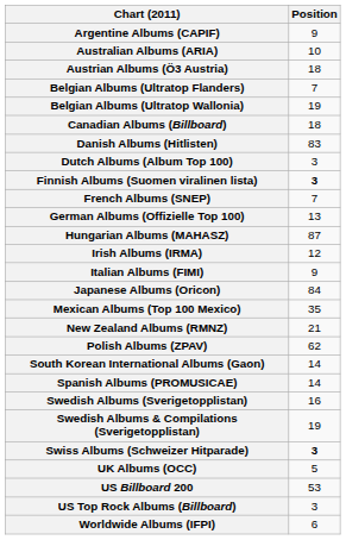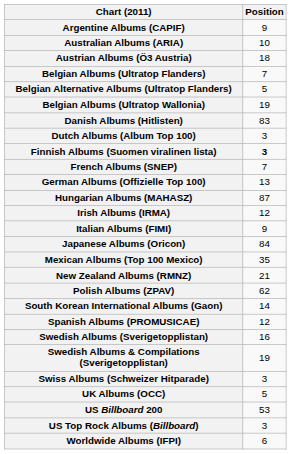 <table class="wikitable sortable plainrowheaders" style="text-align:center">
 <tr>
 <th scope="col" style="width:24em;">Chart (2011)</th>
 <th scope="col">Position</th>
 </tr>
 <tr>
 <th scope="row">Argentine Albums (CAPIF)</th>
 <td>9</td>
 </tr>
 <tr>
 <th scope="row">Australian Albums (ARIA)</th>
 <td>10</td>
 </tr>
 <tr>
 <th scope="row">Austrian Albums (Ö3 Austria)</th>
 <td>18</td>
 </tr>
 <tr>
 <th scope="row">Belgian Albums (Ultratop Flanders)</th>
 <td>7</td>
 </tr>
 <tr>
+<th scope="row">Belgian Alternative Albums (Ultratop Flanders)</th>
+<td>5</td>
+</tr>
+<tr>
 <th scope="row">Belgian Albums (Ultratop Wallonia)</th>
 <td>19</td>
-</tr>
-<tr>
-<th scope="row">Canadian Albums (<em>Billboard</em>)</th>
-<td>18</td>
 </tr>
 <tr>
 <th scope="row">Danish Albums (Hitlisten)</th>
 <td>83</td>
 </tr>
 <tr>
 <th scope="row">Dutch Albums (Album Top 100)</th>
 <td>3</td>
 </tr>
 <tr>
 <th scope="row">Finnish Albums (Suomen viralinen lista)</th>
 <td><strong>3</strong></td>
 </tr>
 <tr>
 <th scope="row">French Albums (SNEP)</th>
 <td>7</td>
 </tr>
 <tr>
 <th scope="row">German Albums (Offizielle Top 100)</th>
 <td>13</td>
 </tr>
 <tr>
 <th scope="row">Hungarian Albums (MAHASZ)</th>
 <td>87</td>
 </tr>
 <tr>
 <th scope="row">Irish Albums (IRMA)</th>
 <td>12</td>
 </tr>
 <tr>
 <th scope="row">Italian Albums (FIMI)</th>
 <td>9</td>
 </tr>
 <tr>
 <th scope="row">Japanese Albums (Oricon)</th>
 <td>84</td>
 </tr>
 <tr>
 <th scope="row">Mexican Albums (Top 100 Mexico)</th>
 <td>35</td>
 </tr>
 <tr>
 <th scope="row">New Zealand Albums (RMNZ)</th>
 <td>21</td>
 </tr>
 <tr>
 <th scope="row">Polish Albums (ZPAV)</th>
 <td>62</td>
 </tr>
 <tr>
 <th scope="row">South Korean International Albums (Gaon)</th>
 <td>14</td>
 </tr>
 <tr>
 <th scope="row">Spanish Albums (PROMUSICAE)</th>
-<td>14</td>
+<td>12</td>
 </tr>
 <tr>
 <th scope="row">Swedish Albums (Sverigetopplistan)</th>
 <td>16</td>
 </tr>
 <tr>
 <th scope="row">Swedish Albums & Compilations (Sverigetopplistan)</th>
 <td>19</td>
 </tr>
 <tr>
 <th scope="row">Swiss Albums (Schweizer Hitparade)</th>
-<td><strong>3</strong></td>
+<td>3</td>
 </tr>
 <tr>
 <th scope="row">UK Albums (OCC)</th>
 <td>5</td>
 </tr>
 <tr>
 <th scope="row">US <em>Billboard</em> 200</th>
 <td>53</td>
 </tr>
 <tr>
 <th scope="row">US Top Rock Albums (<em>Billboard</em>)</th>
 <td>3</td>
 </tr>
 <tr>
 <th scope="row">Worldwide Albums (IFPI)</th>
 <td>6</td>
 </tr>
 </table>
